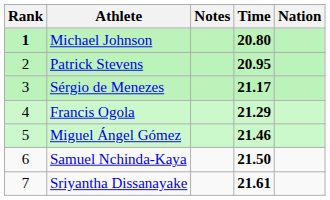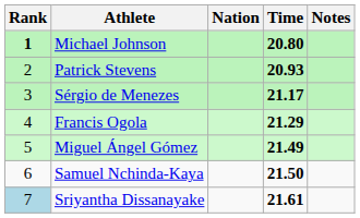 <table class="wikitable sortable" style="text-align:center">
 <tr>
 <th>Rank</th>
 <th>Athlete</th>
+<th>Nation</th>
+<th>Time</th>
 <th>Notes</th>
-<th>Time</th>
-<th>Nation</th>
 </tr>
 <tr style="background:#bbf3bb;">
 <td><strong>1</strong></td>
 <td align=left><a href='#'>Michael Johnson</a></td>
+<td align=left></td>
+<td><strong>20.80</strong></td>
 <td></td>
-<td><strong>20.80</strong></td>
-<td align=left></td>
 </tr>
 <tr style="background:#bbf3bb;">
 <td>2</td>
 <td align=left><a href='#'>Patrick Stevens</a></td>
+<td align=left></td>
+<td><strong>20.93</strong></td>
 <td></td>
-<td><strong>20.95</strong></td>
-<td align=left></td>
 </tr>
 <tr style="background:#bbf3bb;">
 <td>3</td>
 <td align=left><a href='#'>Sérgio de Menezes</a></td>
+<td align=left></td>
+<td><strong>21.17</strong></td>
 <td></td>
-<td><strong>21.17</strong></td>
-<td align=left></td>
 </tr>
 <tr style="background:#ccf9cc;">
 <td>4</td>
 <td align=left><a href='#'>Francis Ogola</a></td>
+<td align=left></td>
+<td><strong>21.29</strong></td>
 <td></td>
-<td><strong>21.29</strong></td>
-<td align=left></td>
 </tr>
 <tr style="background:#ccf9cc;">
 <td>5</td>
 <td align=left><a href='#'>Miguel Ángel Gómez</a></td>
+<td align=left></td>
+<td><strong>21.49</strong></td>
 <td></td>
-<td><strong>21.46</strong></td>
-<td align=left></td>
 </tr>
 <tr>
 <td>6</td>
 <td align=left><a href='#'>Samuel Nchinda-Kaya</a></td>
+<td align=left></td>
+<td><strong>21.50</strong></td>
 <td></td>
-<td><strong>21.50</strong></td>
-<td align=left></td>
 </tr>
 <tr>
-<td>7</td>
+<td style="background: lightblue;">7</td>
 <td align=left><a href='#'>Sriyantha Dissanayake</a></td>
+<td align=left></td>
+<td><strong>21.61</strong></td>
 <td></td>
-<td><strong>21.61</strong></td>
-<td align=left></td>
 </tr>
 </table>
